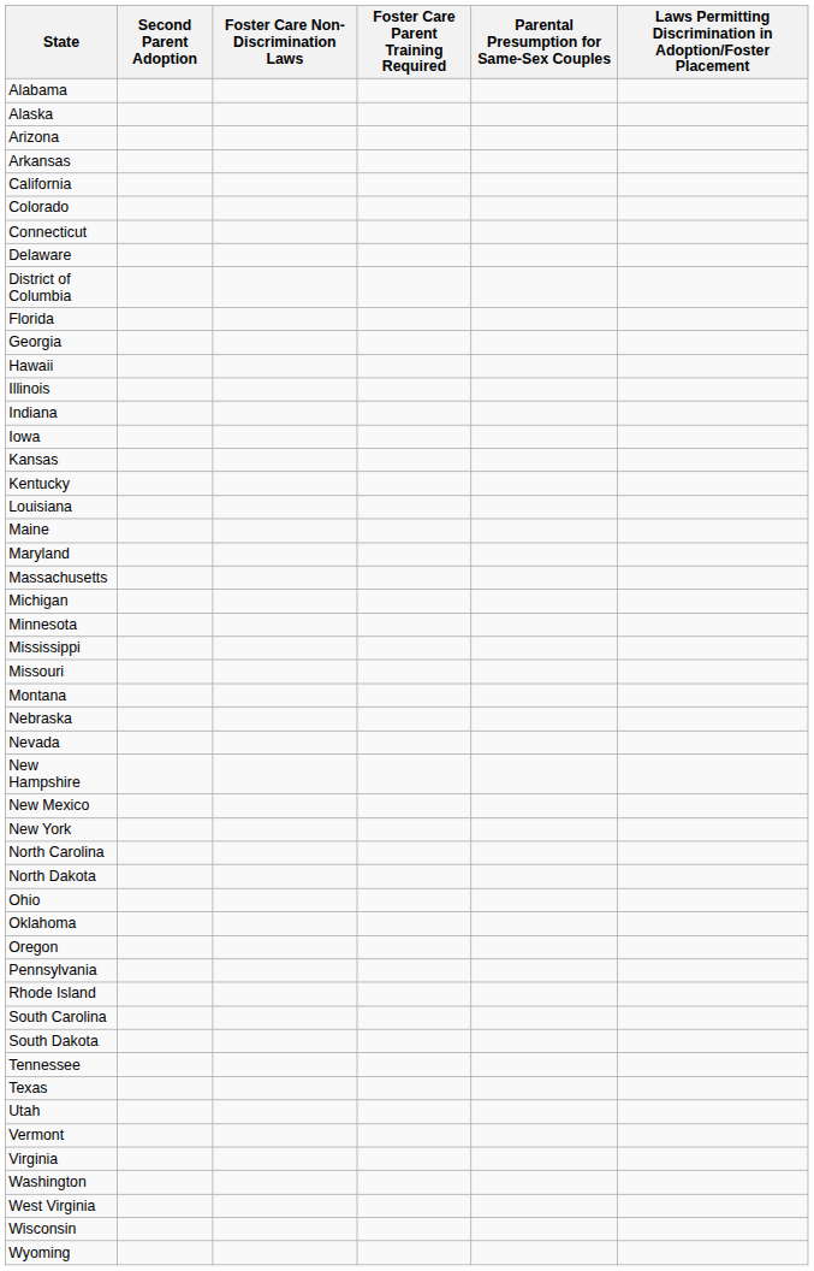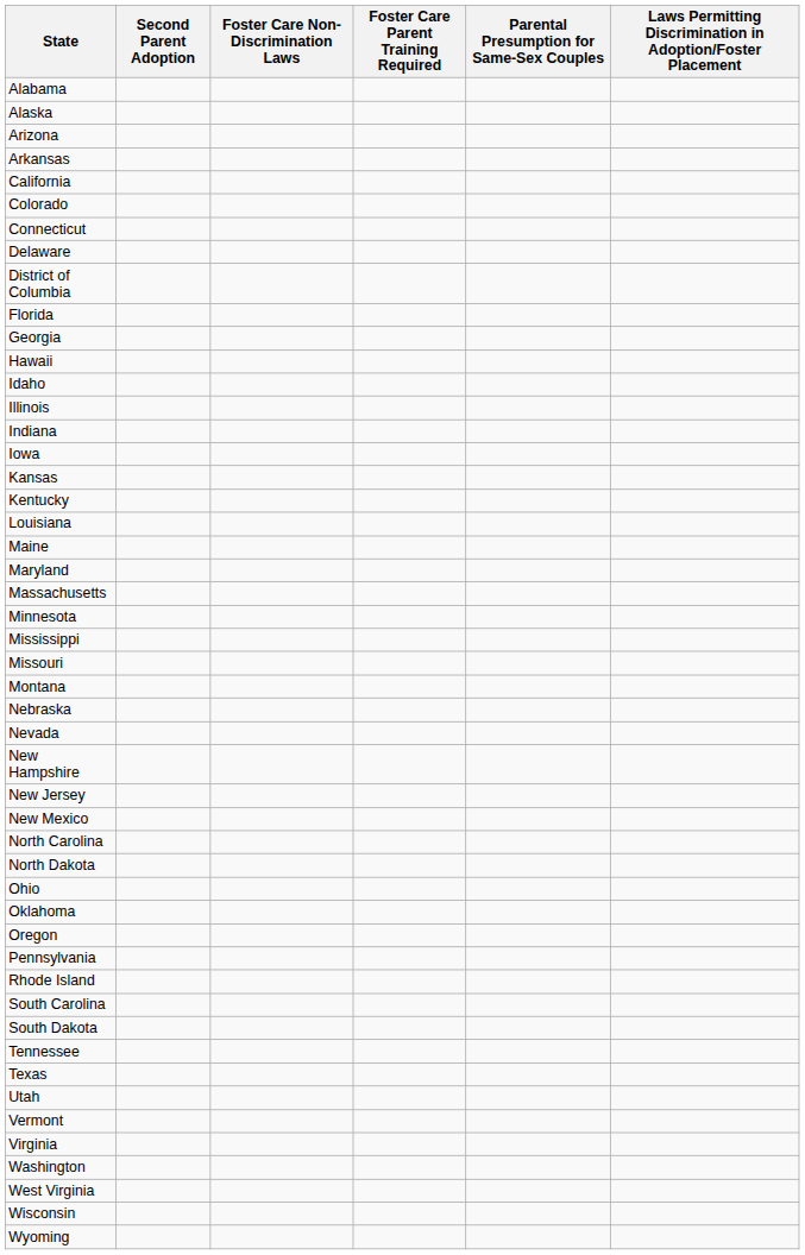 <table class="wikitable sortable">
 <tr>
 <th>State</th>
 <th>Second Parent Adoption</th>
 <th>Foster Care Non-Discrimination Laws</th>
 <th>Foster Care Parent Training Required</th>
 <th>Parental Presumption for Same-Sex Couples</th>
 <th>Laws Permitting Discrimination in Adoption/Foster Placement</th>
 </tr>
 <tr>
 <td>Alabama</td>
 <td></td>
 <td></td>
 <td></td>
 <td></td>
 <td></td>
 </tr>
 <tr>
 <td>Alaska</td>
 <td></td>
 <td></td>
 <td></td>
 <td></td>
 <td></td>
 </tr>
 <tr>
 <td>Arizona</td>
 <td></td>
 <td></td>
 <td></td>
 <td></td>
 <td></td>
 </tr>
 <tr>
 <td>Arkansas</td>
 <td></td>
 <td></td>
 <td></td>
 <td></td>
 <td></td>
 </tr>
 <tr>
 <td>California</td>
 <td></td>
 <td></td>
 <td></td>
 <td></td>
 <td></td>
 </tr>
 <tr>
 <td>Colorado</td>
 <td></td>
 <td></td>
 <td></td>
 <td></td>
 <td></td>
 </tr>
 <tr>
 <td>Connecticut</td>
 <td></td>
 <td></td>
 <td></td>
 <td></td>
 <td></td>
 </tr>
 <tr>
 <td>Delaware</td>
 <td></td>
 <td></td>
 <td></td>
 <td></td>
 <td></td>
 </tr>
 <tr>
 <td>District of Columbia</td>
 <td></td>
 <td></td>
 <td></td>
 <td></td>
 <td></td>
 </tr>
 <tr>
 <td>Florida</td>
 <td></td>
 <td></td>
 <td></td>
 <td></td>
 <td></td>
 </tr>
 <tr>
 <td>Georgia</td>
 <td></td>
 <td></td>
 <td></td>
 <td></td>
 <td></td>
 </tr>
 <tr>
 <td>Hawaii</td>
 <td></td>
 <td></td>
 <td></td>
 <td></td>
 <td></td>
 </tr>
 <tr>
+<td>Idaho</td>
+<td></td>
+<td></td>
+<td></td>
+<td></td>
+<td></td>
+</tr>
+<tr>
 <td>Illinois</td>
 <td></td>
 <td></td>
 <td></td>
 <td></td>
 <td></td>
 </tr>
 <tr>
 <td>Indiana</td>
 <td></td>
 <td></td>
 <td></td>
 <td></td>
 <td></td>
 </tr>
 <tr>
 <td>Iowa</td>
 <td></td>
 <td></td>
 <td></td>
 <td></td>
 <td></td>
 </tr>
 <tr>
 <td>Kansas</td>
 <td></td>
 <td></td>
 <td></td>
 <td></td>
 <td></td>
 </tr>
 <tr>
 <td>Kentucky</td>
 <td></td>
 <td></td>
 <td></td>
 <td></td>
 <td></td>
 </tr>
 <tr>
 <td>Louisiana</td>
 <td></td>
 <td></td>
 <td></td>
 <td></td>
 <td></td>
 </tr>
 <tr>
 <td>Maine</td>
 <td></td>
 <td></td>
 <td></td>
 <td></td>
 <td></td>
 </tr>
 <tr>
 <td>Maryland</td>
 <td></td>
 <td></td>
 <td></td>
 <td></td>
 <td></td>
 </tr>
 <tr>
 <td>Massachusetts</td>
 <td></td>
 <td></td>
 <td></td>
 <td></td>
 <td></td>
 </tr>
 <tr>
-<td>Michigan</td>
-<td></td>
-<td></td>
-<td></td>
-<td></td>
-<td></td>
-</tr>
-<tr>
 <td>Minnesota</td>
 <td></td>
 <td></td>
 <td></td>
 <td></td>
 <td></td>
 </tr>
 <tr>
 <td>Mississippi</td>
 <td></td>
 <td></td>
 <td></td>
 <td></td>
 <td></td>
 </tr>
 <tr>
 <td>Missouri</td>
 <td></td>
 <td></td>
 <td></td>
 <td></td>
 <td></td>
 </tr>
 <tr>
 <td>Montana</td>
 <td></td>
 <td></td>
 <td></td>
 <td></td>
 <td></td>
 </tr>
 <tr>
 <td>Nebraska</td>
 <td></td>
 <td></td>
 <td></td>
 <td></td>
 <td></td>
 </tr>
 <tr>
 <td>Nevada</td>
 <td></td>
 <td></td>
 <td></td>
 <td></td>
 <td></td>
 </tr>
 <tr>
 <td>New Hampshire</td>
 <td></td>
 <td></td>
 <td></td>
 <td></td>
 <td></td>
 </tr>
 <tr>
-<td>New Mexico</td>
+<td>New Jersey</td>
 <td></td>
 <td></td>
 <td></td>
 <td></td>
 <td></td>
 </tr>
 <tr>
-<td>New York</td>
+<td>New Mexico</td>
 <td></td>
 <td></td>
 <td></td>
 <td></td>
 <td></td>
 </tr>
 <tr>
 <td>North Carolina</td>
 <td></td>
 <td></td>
 <td></td>
 <td></td>
 <td></td>
 </tr>
 <tr>
 <td>North Dakota</td>
 <td></td>
 <td></td>
 <td></td>
 <td></td>
 <td></td>
 </tr>
 <tr>
 <td>Ohio</td>
 <td></td>
 <td></td>
 <td></td>
 <td></td>
 <td></td>
 </tr>
 <tr>
 <td>Oklahoma</td>
 <td></td>
 <td></td>
 <td></td>
 <td></td>
 <td></td>
 </tr>
 <tr>
 <td>Oregon</td>
 <td></td>
 <td></td>
 <td></td>
 <td></td>
 <td></td>
 </tr>
 <tr>
 <td>Pennsylvania</td>
 <td></td>
 <td></td>
 <td></td>
 <td></td>
 <td></td>
 </tr>
 <tr>
 <td>Rhode Island</td>
 <td></td>
 <td></td>
 <td></td>
 <td></td>
 <td></td>
 </tr>
 <tr>
 <td>South Carolina</td>
 <td></td>
 <td></td>
 <td></td>
 <td></td>
 <td></td>
 </tr>
 <tr>
 <td>South Dakota</td>
 <td></td>
 <td></td>
 <td></td>
 <td></td>
 <td></td>
 </tr>
 <tr>
 <td>Tennessee</td>
 <td></td>
 <td></td>
 <td></td>
 <td></td>
 <td></td>
 </tr>
 <tr>
 <td>Texas</td>
 <td></td>
 <td></td>
 <td></td>
 <td></td>
 <td></td>
 </tr>
 <tr>
 <td>Utah</td>
 <td></td>
 <td></td>
 <td></td>
 <td></td>
 <td></td>
 </tr>
 <tr>
 <td>Vermont</td>
 <td></td>
 <td></td>
 <td></td>
 <td></td>
 <td></td>
 </tr>
 <tr>
 <td>Virginia</td>
 <td></td>
 <td></td>
 <td></td>
 <td></td>
 <td></td>
 </tr>
 <tr>
 <td>Washington</td>
 <td></td>
 <td></td>
 <td></td>
 <td></td>
 <td></td>
 </tr>
 <tr>
 <td>West Virginia</td>
 <td></td>
 <td></td>
 <td></td>
 <td></td>
 <td></td>
 </tr>
 <tr>
 <td>Wisconsin</td>
 <td></td>
 <td></td>
 <td></td>
 <td></td>
 <td></td>
 </tr>
 <tr>
 <td>Wyoming</td>
 <td></td>
 <td></td>
 <td></td>
 <td></td>
 <td></td>
 </tr>
 </table>
